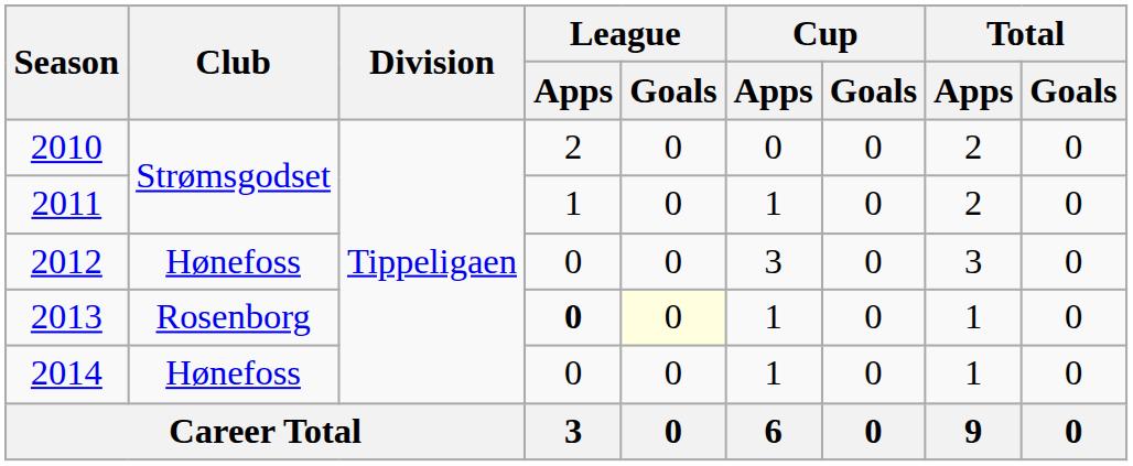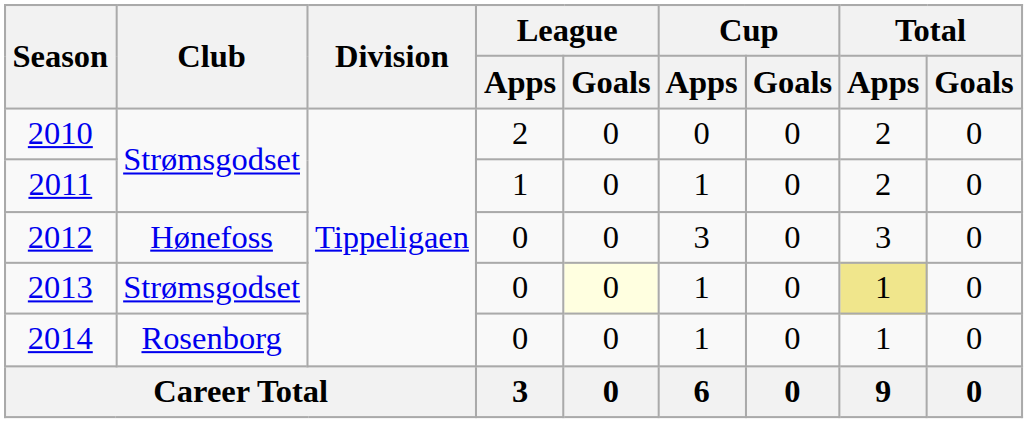 <table class="wikitable" style="text-align: center;">
 <tr>
 <th rowspan="2">Season</th>
 <th rowspan="2">Club</th>
 <th rowspan="2">Division</th>
 <th colspan="2">League</th>
 <th colspan="2">Cup</th>
 <th colspan="2">Total</th>
 </tr>
 <tr>
 <th>Apps</th>
 <th>Goals</th>
 <th>Apps</th>
 <th>Goals</th>
 <th>Apps</th>
 <th>Goals</th>
 </tr>
 <tr>
 <td><a href='#'>2010</a></td>
 <td rowspan="2" valign="center"><a href='#'>Strømsgodset</a></td>
 <td rowspan="5" valign="center"><a href='#'>Tippeligaen</a></td>
 <td>2</td>
 <td>0</td>
 <td>0</td>
 <td>0</td>
 <td>2</td>
 <td>0</td>
 </tr>
 <tr>
 <td><a href='#'>2011</a></td>
 <td>1</td>
 <td>0</td>
 <td>1</td>
 <td>0</td>
 <td>2</td>
 <td>0</td>
 </tr>
 <tr>
 <td><a href='#'>2012</a></td>
 <td rowspan="1" valign="center"><a href='#'>Hønefoss</a></td>
 <td>0</td>
 <td>0</td>
 <td>3</td>
 <td>0</td>
 <td>3</td>
 <td>0</td>
 </tr>
 <tr>
 <td><a href='#'>2013</a></td>
-<td rowspan="1" valign="center"><a href='#'>Rosenborg</a></td>
-<td><strong>0</strong></td>
+<td rowspan="1" valign="center"><a href='#'>Strømsgodset</a></td>
+<td>0</td>
 <td style="background: lightyellow;">0</td>
 <td>1</td>
 <td>0</td>
-<td>1</td>
+<td style="background: khaki;">1</td>
 <td>0</td>
 </tr>
 <tr>
 <td><a href='#'>2014</a></td>
-<td rowspan="1" valign="center"><a href='#'>Hønefoss</a></td>
+<td rowspan="1" valign="center"><a href='#'>Rosenborg</a></td>
 <td>0</td>
 <td>0</td>
 <td>1</td>
 <td>0</td>
 <td>1</td>
 <td>0</td>
 </tr>
 <tr>
 <th colspan="3">Career Total</th>
 <th>3</th>
 <th>0</th>
 <th>6</th>
 <th>0</th>
 <th>9</th>
 <th>0</th>
 </tr>
 </table>
